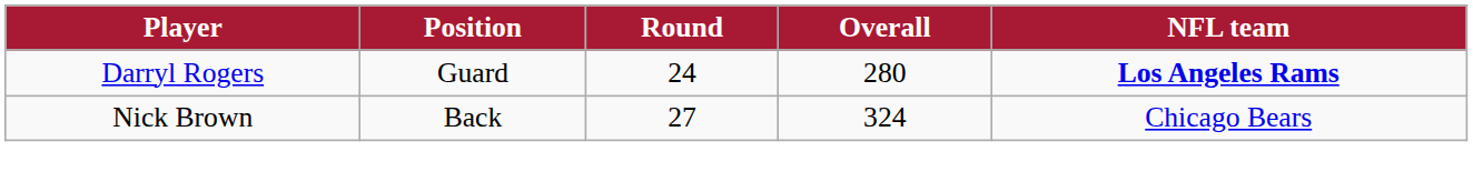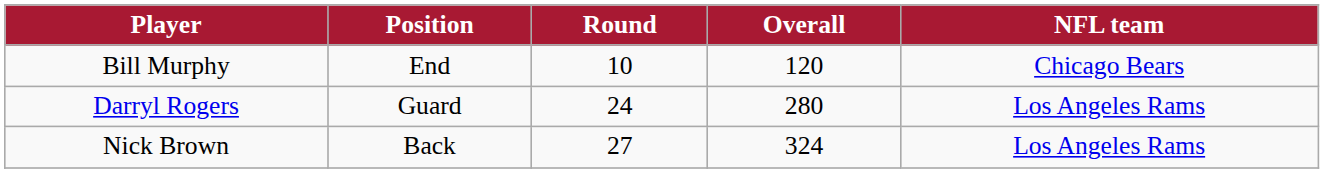 <table class="wikitable" width="65%">
 <tr align="center"  style="background:#A81933;color:#FFFFFF;">
 <td><strong>Player</strong></td>
 <td><strong>Position</strong></td>
 <td><strong>Round</strong></td>
 <td><strong>Overall</strong></td>
 <td><strong>NFL team</strong></td>
 </tr>
 <tr align="center" bgcolor="">
+<td>Bill Murphy</td>
+<td>End</td>
+<td>10</td>
+<td>120</td>
+<td><a href='#'>Chicago Bears</a></td>
+</tr>
+<tr align="center" bgcolor="">
 <td><a href='#'>Darryl Rogers</a></td>
 <td>Guard</td>
 <td>24</td>
 <td>280</td>
-<td><strong><a href='#'>Los Angeles Rams</a></strong></td>
+<td><a href='#'>Los Angeles Rams</a></td>
 </tr>
 <tr align="center" bgcolor="">
 <td>Nick Brown</td>
 <td>Back</td>
 <td>27</td>
 <td>324</td>
-<td><a href='#'>Chicago Bears</a></td>
+<td><a href='#'>Los Angeles Rams</a></td>
 </tr>
 </table>
